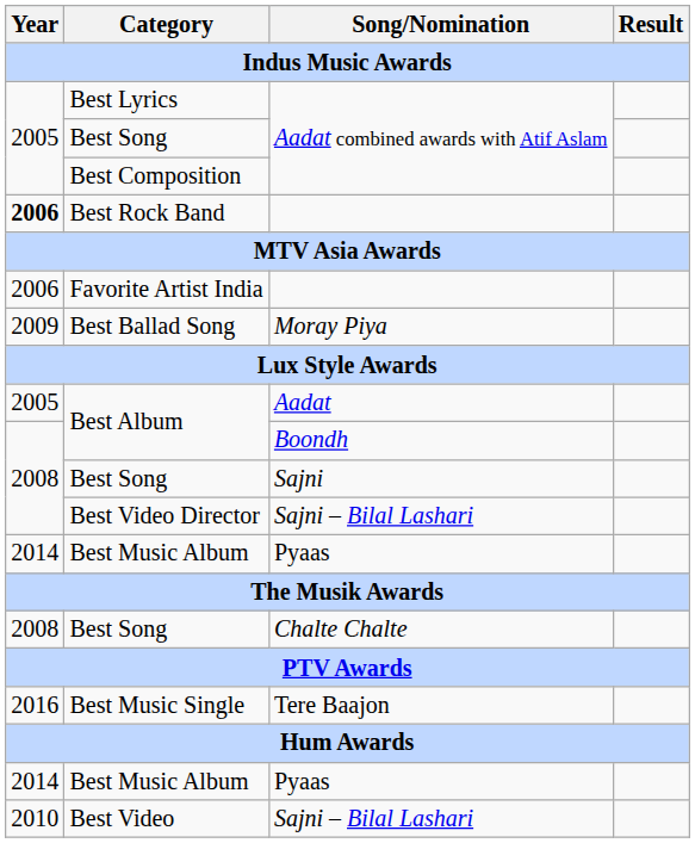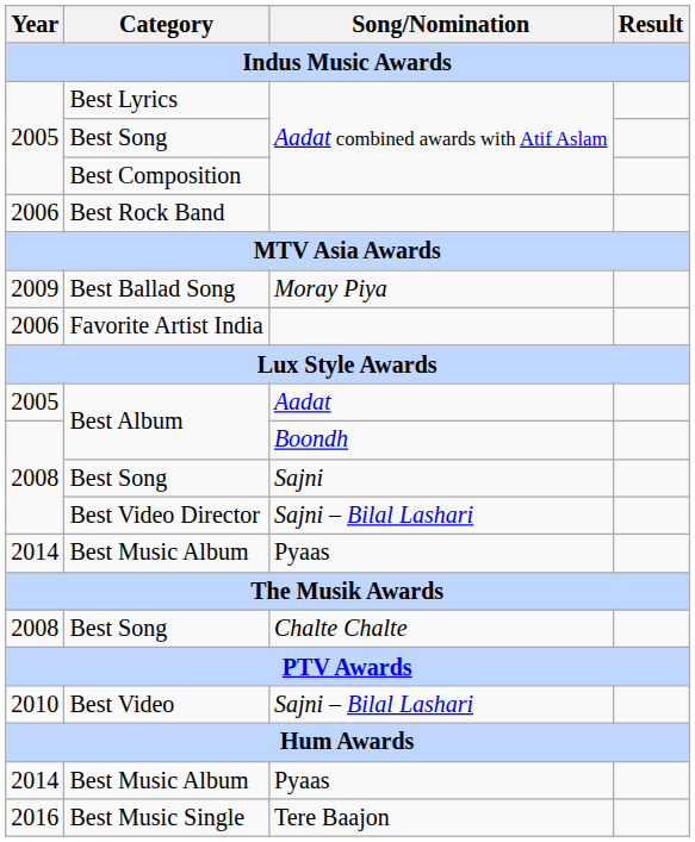 <table class="wikitable">
 <tr style="background:#ebf5ff;">
 <th>Year</th>
 <th>Category</th>
 <th>Song/Nomination</th>
 <th>Result</th>
 </tr>
 <tr style="background:#bfd7ff;">
 <td colspan="4" style="text-align:center;"><strong>Indus Music Awards</strong></td>
 </tr>
 <tr>
 <td rowspan="3">2005</td>
 <td>Best Lyrics</td>
 <td rowspan="3"><em><a href='#'>Aadat</a></em><small> combined awards with <a href='#'>Atif Aslam</a></small></td>
 <td></td>
 </tr>
 <tr>
 <td>Best Song</td>
 <td></td>
 </tr>
 <tr>
 <td>Best Composition</td>
 <td></td>
 </tr>
 <tr>
-<td rowspan="1"><strong>2006</strong></td>
+<td rowspan="1">2006</td>
 <td>Best Rock Band</td>
 <td></td>
 <td></td>
 </tr>
 <tr style="background:#bfd7ff;">
 <td colspan="4" style="text-align:center;"><strong>MTV Asia Awards</strong></td>
 </tr>
 <tr>
+<td rowspan="1">2009</td>
+<td>Best Ballad Song</td>
+<td><em>Moray Piya</em></td>
+<td></td>
+</tr>
+<tr>
 <td rowspan="1">2006</td>
 <td>Favorite Artist India</td>
 <td></td>
-<td></td>
-</tr>
-<tr>
-<td rowspan="1">2009</td>
-<td>Best Ballad Song</td>
-<td><em>Moray Piya</em></td>
 <td></td>
 </tr>
 <tr style="background:#bfd7ff;">
 <td colspan="4" style="text-align:center;"><strong>Lux Style Awards</strong></td>
 </tr>
 <tr>
 <td>2005</td>
 <td rowspan="2">Best Album</td>
 <td><em><a href='#'>Aadat</a></em></td>
 <td></td>
 </tr>
 <tr>
 <td rowspan="3">2008</td>
 <td><em><a href='#'>Boondh</a></em></td>
 <td></td>
 </tr>
 <tr>
 <td>Best Song</td>
 <td><em>Sajni</em></td>
 <td></td>
 </tr>
 <tr>
 <td>Best Video Director</td>
 <td><em>Sajni – <a href='#'>Bilal Lashari</a></em></td>
 <td></td>
 </tr>
 <tr>
 <td>2014</td>
 <td>Best Music Album</td>
 <td>Pyaas</td>
 <td></td>
 </tr>
 <tr style="background:#bfd7ff;">
 <td colspan="4" style="text-align:center;"><strong>The Musik Awards</strong></td>
 </tr>
 <tr>
 <td rowspan="1">2008</td>
 <td>Best Song</td>
 <td><em>Chalte Chalte</em></td>
 <td></td>
 </tr>
 <tr style="background:#bfd7ff;">
 <td colspan="4" style="text-align:center;"><strong><a href='#'>PTV Awards</a></strong></td>
 </tr>
 <tr>
-<td>2016</td>
-<td>Best Music Single</td>
-<td>Tere Baajon</td>
+<td rowspan="1">2010</td>
+<td>Best Video</td>
+<td><em>Sajni – <a href='#'>Bilal Lashari</a></em></td>
 <td></td>
 </tr>
 <tr style="background:#bfd7ff;">
 <td colspan="4" style="text-align:center;"><strong>Hum Awards</strong></td>
 </tr>
 <tr>
 <td>2014</td>
 <td>Best Music Album</td>
 <td>Pyaas</td>
 <td></td>
 </tr>
 <tr>
-<td rowspan="1">2010</td>
-<td>Best Video</td>
-<td><em>Sajni – <a href='#'>Bilal Lashari</a></em></td>
+<td>2016</td>
+<td>Best Music Single</td>
+<td>Tere Baajon</td>
 <td></td>
 </tr>
 </table>
